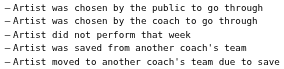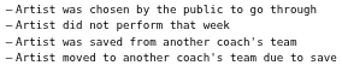 <table>
 <tr>
 <td> –</td>
 <td>Artist was chosen by the public to go through</td>
-</tr>
-<tr>
-<td> –</td>
-<td>Artist was chosen by the coach to go through</td>
 </tr>
 <tr>
 <td> –</td>
 <td>Artist did not perform that week</td>
 </tr>
 <tr>
 <td> –</td>
 <td>Artist was saved from another coach's team</td>
 </tr>
 <tr>
 <td> –</td>
 <td>Artist moved to another coach's team due to save</td>
 </tr>
 </table>
